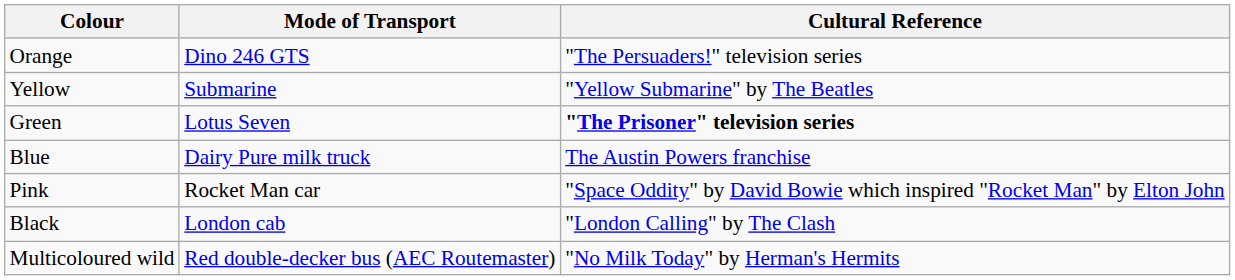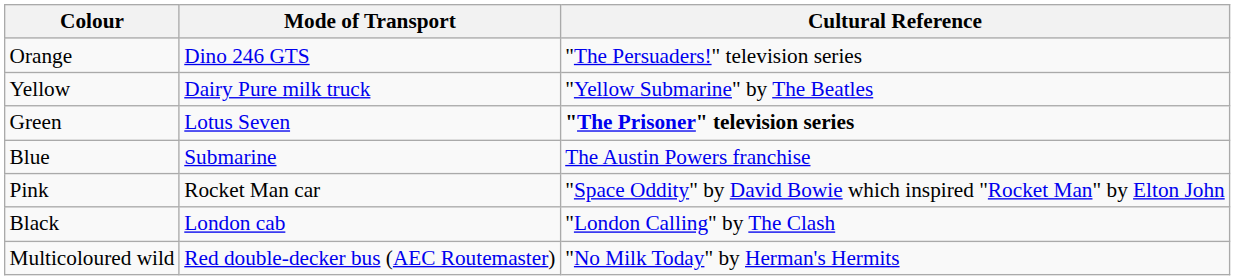 <table class="wikitable">
 <tr>
 <th>Colour</th>
 <th>Mode of Transport</th>
 <th>Cultural Reference</th>
 </tr>
 <tr>
 <td>Orange</td>
 <td><a href='#'>Dino 246 GTS</a></td>
 <td>"<a href='#'>The Persuaders!</a>" television series</td>
 </tr>
 <tr>
 <td>Yellow</td>
-<td><a href='#'>Submarine</a></td>
+<td><a href='#'>Dairy Pure milk truck</a></td>
 <td>"<a href='#'>Yellow Submarine</a>" by <a href='#'>The Beatles</a></td>
 </tr>
 <tr>
 <td>Green</td>
 <td><a href='#'>Lotus Seven</a></td>
 <td><strong>"<a href='#'>The Prisoner</a>" television series</strong></td>
 </tr>
 <tr>
 <td>Blue</td>
-<td><a href='#'>Dairy Pure milk truck</a></td>
+<td><a href='#'>Submarine</a></td>
 <td><a href='#'>The Austin Powers franchise</a></td>
 </tr>
 <tr>
 <td>Pink</td>
 <td>Rocket Man car</td>
 <td>"<a href='#'>Space Oddity</a>" by <a href='#'>David Bowie</a> which inspired "<a href='#'>Rocket Man</a>" by <a href='#'>Elton John</a></td>
 </tr>
 <tr>
 <td>Black</td>
 <td><a href='#'>London cab</a></td>
 <td>"<a href='#'>London Calling</a>" by <a href='#'>The Clash</a></td>
 </tr>
 <tr>
 <td>Multicoloured wild</td>
 <td><a href='#'>Red double-decker bus</a> (<a href='#'>AEC Routemaster</a>)</td>
 <td>"<a href='#'>No Milk Today</a>" by <a href='#'>Herman's Hermits</a></td>
 </tr>
 </table>
